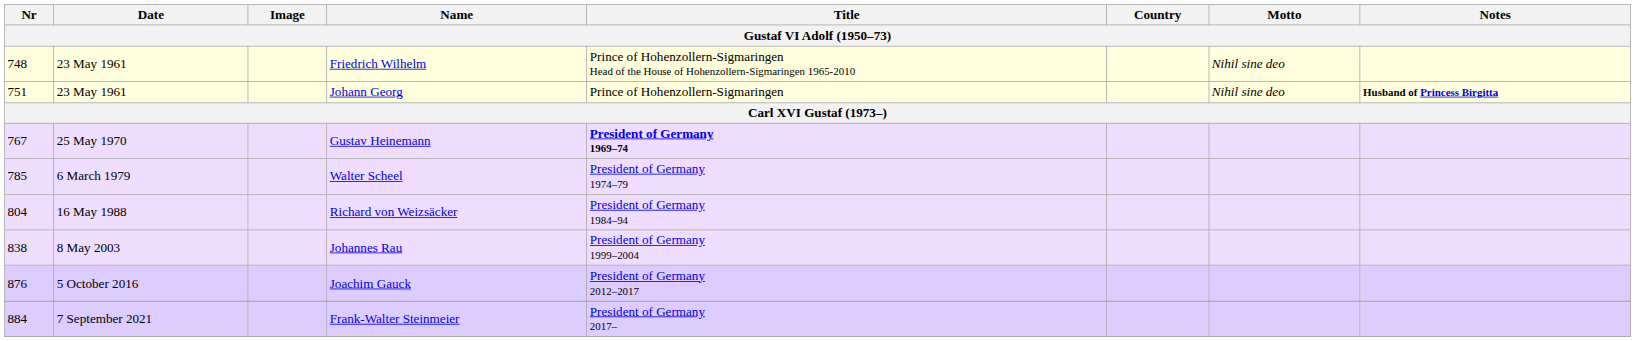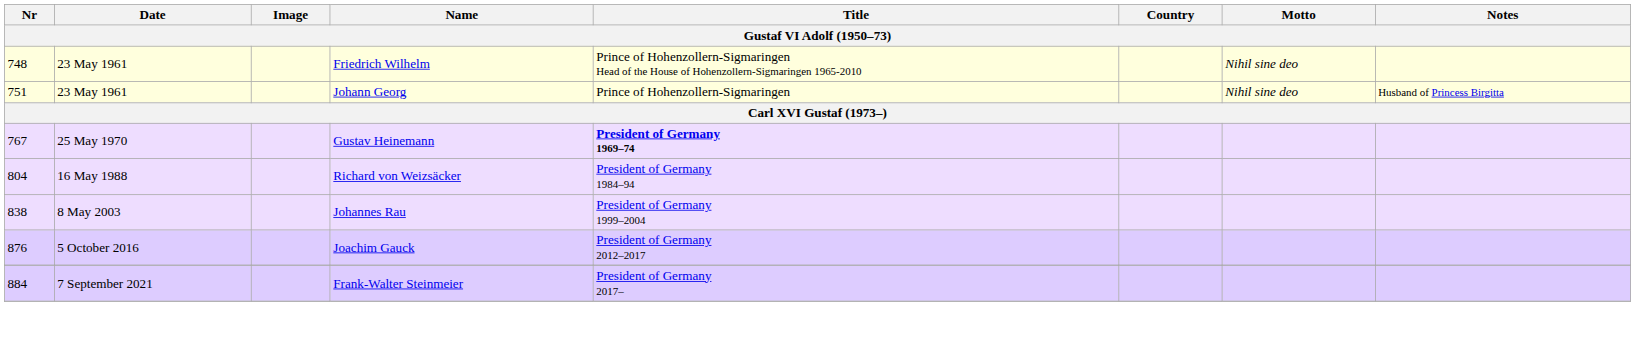 <table class="wikitable" width=100%>
 <tr>
 <th>Nr</th>
 <th>Date</th>
 <th>Image</th>
 <th>Name</th>
 <th>Title</th>
 <th>Country</th>
 <th>Motto</th>
 <th>Notes</th>
 </tr>
 <tr>
 <th colspan=8>Gustaf VI Adolf (1950–73)</th>
 </tr>
 <tr bgcolor="#FFFFDD">
 <td>748</td>
 <td>23 May 1961</td>
 <td></td>
 <td><a href='#'>Friedrich Wilhelm</a></td>
 <td>Prince of Hohenzollern-Sigmaringen<br><small>Head of the House of Hohenzollern-Sigmaringen 1965-2010</small></td>
 <td><br></td>
 <td><em>Nihil sine deo</em></td>
 <td></td>
 </tr>
 <tr bgcolor="#FFFFDD">
 <td>751</td>
 <td>23 May 1961</td>
 <td></td>
 <td><a href='#'>Johann Georg</a></td>
 <td>Prince of Hohenzollern-Sigmaringen</td>
 <td><br></td>
 <td><em>Nihil sine deo</em></td>
-<td><strong><small>Husband of <a href='#'>Princess Birgitta</a></small></strong></td>
+<td><small>Husband of <a href='#'>Princess Birgitta</a></small></td>
 </tr>
 <tr>
 <th colspan=8>Carl XVI Gustaf (1973–)</th>
 </tr>
 <tr bgcolor="#EEDDFF">
 <td>767</td>
 <td>25 May 1970</td>
 <td></td>
 <td><a href='#'>Gustav Heinemann</a></td>
 <td><strong><a href='#'>President of Germany</a><br><small>1969–74</small></strong></td>
-<td></td>
-<td></td>
-<td></td>
-</tr>
-<tr bgcolor="#EEDDFF">
-<td>785</td>
-<td>6 March 1979</td>
-<td></td>
-<td><a href='#'>Walter Scheel</a></td>
-<td><a href='#'>President of Germany</a><br><small>1974–79</small></td>
 <td></td>
 <td></td>
 <td></td>
 </tr>
 <tr bgcolor="#EEDDFF">
 <td>804</td>
 <td>16 May 1988</td>
 <td></td>
 <td><a href='#'>Richard von Weizsäcker</a></td>
 <td><a href='#'>President of Germany</a><br><small>1984–94</small></td>
 <td></td>
 <td><em></em></td>
 <td></td>
 </tr>
 <tr bgcolor="#EEDDFF">
 <td>838</td>
 <td>8 May 2003</td>
 <td></td>
 <td><a href='#'>Johannes Rau</a></td>
 <td><a href='#'>President of Germany</a><br><small>1999–2004</small></td>
 <td></td>
 <td></td>
 <td></td>
 </tr>
 <tr bgcolor="#DDCCFF">
 <td>876</td>
 <td>5 October 2016</td>
 <td></td>
 <td><a href='#'>Joachim Gauck</a></td>
 <td><a href='#'>President of Germany</a><br><small>2012–2017</small></td>
 <td></td>
 <td></td>
 <td></td>
 </tr>
 <tr>
 </tr>
 <tr bgcolor="#DDCCFF">
 <td>884</td>
 <td>7 September 2021</td>
 <td></td>
 <td><a href='#'>Frank-Walter Steinmeier</a></td>
 <td><a href='#'>President of Germany</a><br><small>2017– </small></td>
 <td></td>
 <td></td>
 <td></td>
 </tr>
 <tr>
 </tr>
 </table>
